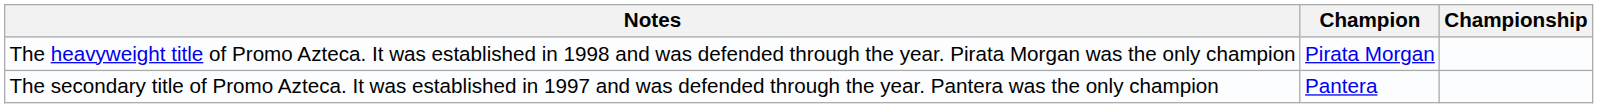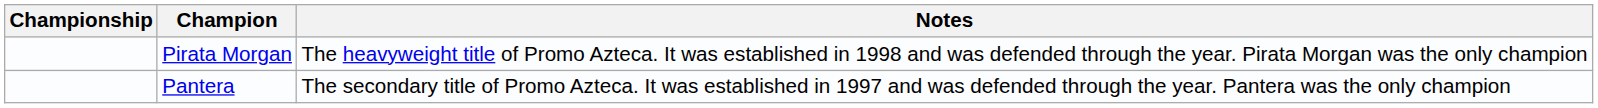 <table class="wikitable" style="background:#fcfdff;">
 <tr>
+<th>Championship</th>
+<th>Champion</th>
 <th>Notes</th>
-<th>Champion</th>
-<th>Championship</th>
 </tr>
 <tr>
+<td></td>
+<td><a href='#'>Pirata Morgan</a></td>
 <td>The <a href='#'>heavyweight title</a> of Promo Azteca. It was established in 1998 and was defended through the year. Pirata Morgan was the only champion</td>
-<td><a href='#'>Pirata Morgan</a></td>
-<td></td>
 </tr>
 <tr>
+<td></td>
+<td><a href='#'>Pantera</a></td>
 <td>The secondary title of Promo Azteca. It was established in 1997 and was defended through the year. Pantera was the only champion</td>
-<td><a href='#'>Pantera</a></td>
-<td></td>
 </tr>
 </table>
